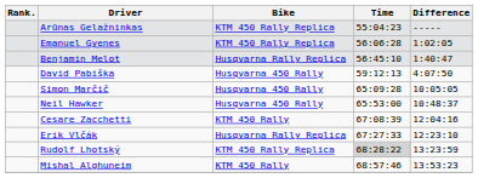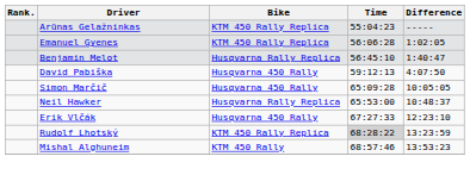 <table class="wikitable" style="font-size:95%">
 <tr>
 <th>Rank.</th>
 <th width="250px">Driver</th>
 <th width="200px">Bike</th>
 <th width="70px">Time</th>
 <th width="70px">Difference</th>
 </tr>
 <tr bgcolor=#E3E4E5>
 <td></td>
 <td> <a href='#'>Arūnas Gelažninkas</a></td>
 <td><a href='#'>KTM 450 Rally Replica</a></td>
 <td>55:04:23</td>
 <td>-----</td>
 </tr>
 <tr bgcolor=#E3E4E5>
 <td></td>
 <td> <a href='#'>Emanuel Gyenes</a></td>
 <td><a href='#'>KTM 450 Rally Replica</a></td>
 <td>56:06:28</td>
 <td>1:02:05</td>
 </tr>
 <tr bgcolor=#E3E4E5>
 <td></td>
 <td> <a href='#'>Benjamin Melot</a></td>
 <td><a href='#'>Husqvarna Rally Replica</a></td>
 <td>56:45:10</td>
 <td>1:40:47</td>
 </tr>
 <tr>
 <td></td>
 <td> <a href='#'>David Pabiška</a></td>
 <td><a href='#'>Husqvarna 450 Rally</a></td>
 <td>59:12:13</td>
 <td>4:07:50</td>
 </tr>
 <tr>
 <td></td>
 <td> <a href='#'>Simon Marčič</a></td>
 <td><a href='#'>Husqvarna 450 Rally</a></td>
 <td>65:09:28</td>
 <td>10:05:05</td>
 </tr>
 <tr>
 <td></td>
 <td> <a href='#'>Neil Hawker</a></td>
-<td><a href='#'>Husqvarna 450 Rally</a></td>
+<td><a href='#'>Husqvarna Rally Replica</a></td>
 <td>65:53:00</td>
 <td>10:48:37</td>
 </tr>
 <tr>
 <td></td>
-<td> <a href='#'>Cesare Zacchetti</a></td>
-<td><a href='#'>KTM 450 Rally</a></td>
-<td>67:08:39</td>
-<td>12:04:16</td>
-</tr>
-<tr>
-<td></td>
 <td> <a href='#'>Erik Vlčák</a></td>
-<td><a href='#'>Husqvarna Rally Replica</a></td>
+<td><a href='#'>Husqvarna 450 Rally</a></td>
 <td>67:27:33</td>
 <td>12:23:10</td>
 </tr>
 <tr>
 <td></td>
 <td> <a href='#'>Rudolf Lhotský</a></td>
 <td><a href='#'>KTM 450 Rally Replica</a></td>
 <td style="background: lightgrey;">68:28:22</td>
 <td>13:23:59</td>
 </tr>
 <tr>
 <td></td>
 <td> <a href='#'>Mishal Alghuneim</a></td>
 <td><a href='#'>KTM 450 Rally</a></td>
 <td>68:57:46</td>
 <td>13:53:23</td>
 </tr>
 <tr>
 </tr>
 </table>
